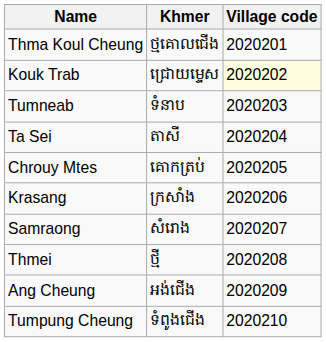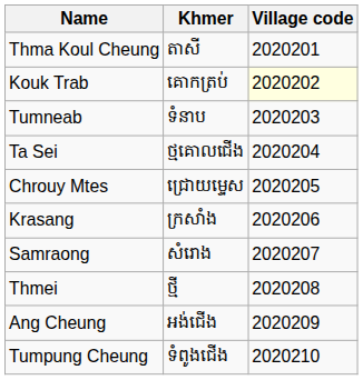 <table class="wikitable sortable">
 <tr>
 <th>Name</th>
 <th>Khmer</th>
 <th>Village code</th>
 </tr>
 <tr>
 <td>Thma Koul Cheung</td>
-<td>ថ្មគោលជើង</td>
+<td>តាសី</td>
 <td>2020201</td>
 </tr>
 <tr>
 <td>Kouk Trab</td>
-<td>ជ្រោយម្ទេស</td>
+<td>គោកត្រប់</td>
 <td style="background: lightyellow;">2020202</td>
 </tr>
 <tr>
 <td>Tumneab</td>
 <td>ទំនាប</td>
 <td>2020203</td>
 </tr>
 <tr>
 <td>Ta Sei</td>
-<td>តាសី</td>
+<td>ថ្មគោលជើង</td>
 <td>2020204</td>
 </tr>
 <tr>
 <td>Chrouy Mtes</td>
-<td>គោកត្រប់</td>
+<td>ជ្រោយម្ទេស</td>
 <td>2020205</td>
 </tr>
 <tr>
 <td>Krasang</td>
 <td>ក្រសាំង</td>
 <td>2020206</td>
 </tr>
 <tr>
 <td>Samraong</td>
 <td>សំរោង</td>
 <td>2020207</td>
 </tr>
 <tr>
 <td>Thmei</td>
 <td>ថ្មី</td>
 <td>2020208</td>
 </tr>
 <tr>
 <td>Ang Cheung</td>
 <td>អង់ជើង</td>
 <td>2020209</td>
 </tr>
 <tr>
 <td>Tumpung Cheung</td>
 <td>ទំពូងជើង</td>
 <td>2020210</td>
 </tr>
 </table>
